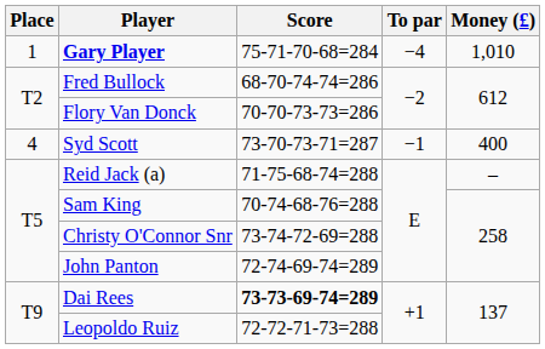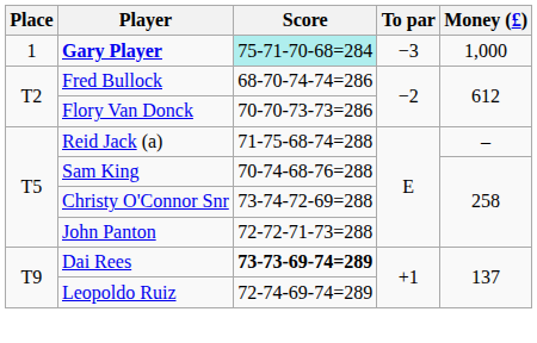 <table class="wikitable">
 <tr>
 <th>Place</th>
 <th>Player</th>
 <th>Score</th>
 <th>To par</th>
 <th>Money (<a href='#'>£</a>)</th>
 </tr>
 <tr>
 <td align="center">1</td>
 <td> <strong><a href='#'>Gary Player</a></strong></td>
-<td>75-71-70-68=284</td>
-<td align="center">−4</td>
-<td align=center>1,010</td>
+<td style="background: paleturquoise;">75-71-70-68=284</td>
+<td align="center">−3</td>
+<td align=center>1,000</td>
 </tr>
 <tr>
 <td rowspan=2 align="center">T2</td>
 <td> <a href='#'>Fred Bullock</a></td>
 <td>68-70-74-74=286</td>
 <td rowspan=2 align="center">−2</td>
 <td rowspan=2 align=center>612</td>
 </tr>
 <tr>
 <td> <a href='#'>Flory Van Donck</a></td>
 <td>70-70-73-73=286</td>
-</tr>
-<tr>
-<td align="center">4</td>
-<td> <a href='#'>Syd Scott</a></td>
-<td>73-70-73-71=287</td>
-<td align="center">−1</td>
-<td align=center>400</td>
 </tr>
 <tr>
 <td rowspan=4 align="center">T5</td>
 <td> <a href='#'>Reid Jack</a> (a)</td>
 <td>71-75-68-74=288</td>
 <td rowspan=4 align="center">E</td>
 <td align=center>–</td>
 </tr>
 <tr>
 <td> <a href='#'>Sam King</a></td>
 <td>70-74-68-76=288</td>
 <td rowspan=3 align=center>258</td>
 </tr>
 <tr>
 <td> <a href='#'>Christy O'Connor Snr</a></td>
 <td>73-74-72-69=288</td>
 </tr>
 <tr>
 <td> <a href='#'>John Panton</a></td>
-<td>72-74-69-74=289</td>
+<td>72-72-71-73=288</td>
 </tr>
 <tr>
 <td rowspan=2 align="center">T9</td>
 <td> <a href='#'>Dai Rees</a></td>
 <td><strong>73-73-69-74=289</strong></td>
 <td rowspan=2 align="center">+1</td>
 <td rowspan=2 align=center>137</td>
 </tr>
 <tr>
 <td> <a href='#'>Leopoldo Ruiz</a></td>
-<td>72-72-71-73=288</td>
+<td>72-74-69-74=289</td>
 </tr>
 </table>
